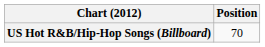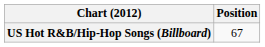 <table class="wikitable plainrowheaders" style="text-align:center">
 <tr>
 <th scope="col">Chart (2012)</th>
 <th scope="col">Position</th>
 </tr>
 <tr>
 <th scope="row">US Hot R&B/Hip-Hop Songs (<em>Billboard</em>)</th>
-<td>70</td>
+<td>67</td>
 </tr>
 </table>
